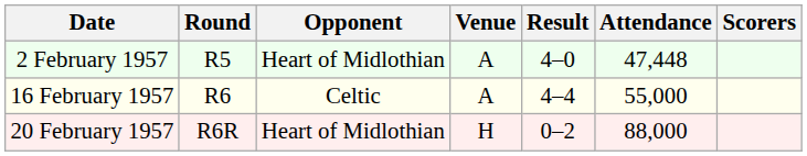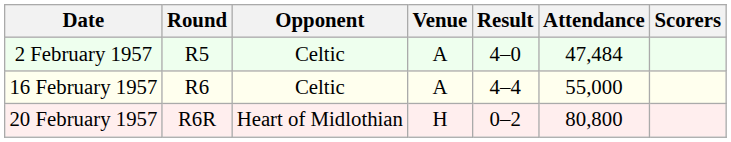 <table class="wikitable sortable" style="font-size:100%; text-align:center">
 <tr>
 <th>Date</th>
 <th>Round</th>
 <th>Opponent</th>
 <th>Venue</th>
 <th>Result</th>
 <th>Attendance</th>
 <th>Scorers</th>
 </tr>
 <tr bgcolor = "#EEFFEE">
 <td>2 February 1957</td>
 <td>R5</td>
-<td>Heart of Midlothian</td>
+<td>Celtic</td>
 <td>A</td>
 <td>4–0</td>
-<td>47,448</td>
+<td>47,484</td>
 <td></td>
 </tr>
 <tr bgcolor = "#FFFFEE">
 <td>16 February 1957</td>
 <td>R6</td>
 <td>Celtic</td>
 <td>A</td>
 <td>4–4</td>
 <td>55,000</td>
 <td></td>
 </tr>
 <tr bgcolor = "#FFEEEE">
 <td>20 February 1957</td>
 <td>R6R</td>
 <td>Heart of Midlothian</td>
 <td>H</td>
 <td>0–2</td>
-<td>88,000</td>
+<td>80,800</td>
 <td></td>
 </tr>
 </table>
